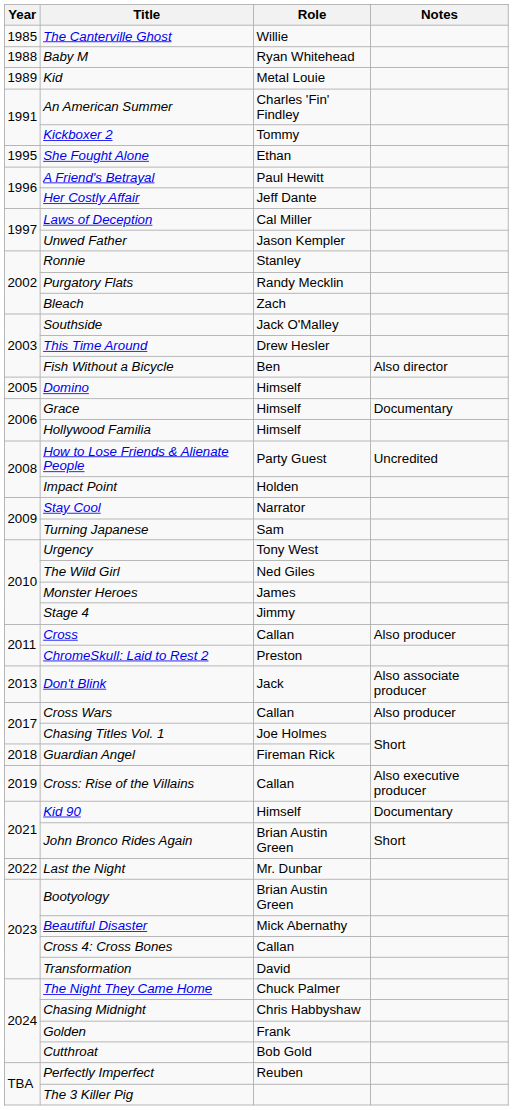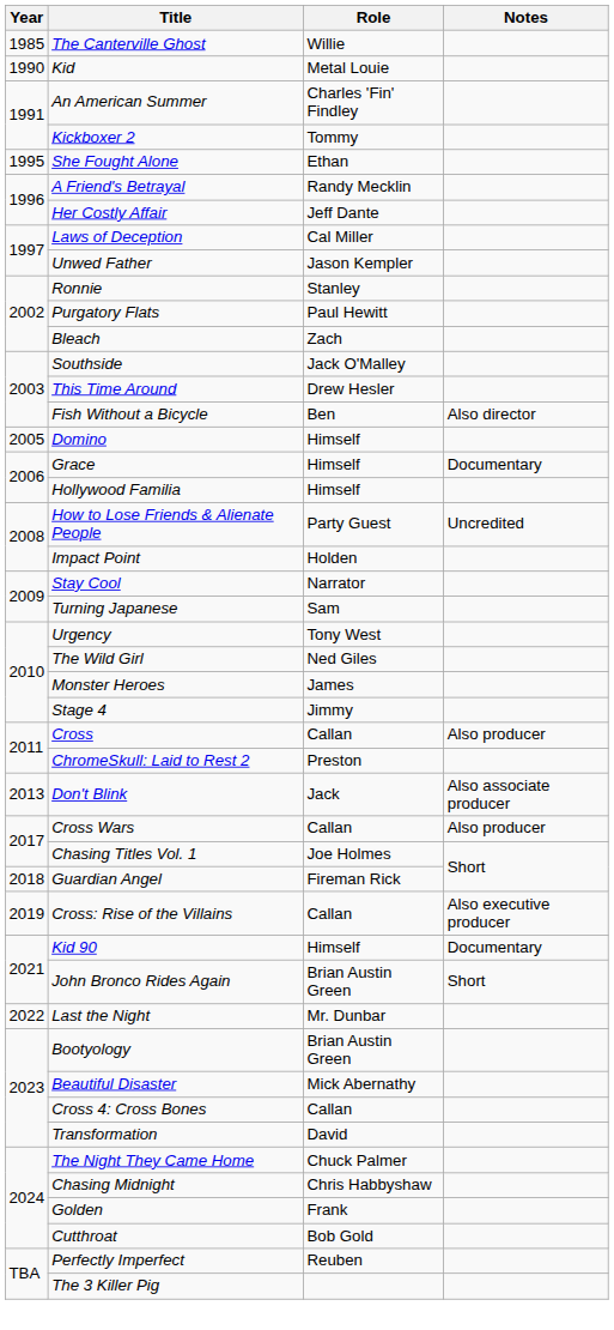 <table class="wikitable sortable">
 <tr>
 <th>Year</th>
 <th>Title</th>
 <th>Role</th>
 <th class="unsortable">Notes</th>
 </tr>
 <tr>
 <td>1985</td>
 <td><em><a href='#'>The Canterville Ghost</a></em></td>
 <td>Willie</td>
 <td></td>
 </tr>
 <tr>
-<td>1988</td>
-<td><em>Baby M</em></td>
-<td>Ryan Whitehead</td>
-<td></td>
-</tr>
-<tr>
-<td>1989</td>
+<td>1990</td>
 <td><em>Kid</em></td>
 <td>Metal Louie</td>
 <td></td>
 </tr>
 <tr>
 <td rowspan=2>1991</td>
 <td><em>An American Summer</em></td>
 <td>Charles 'Fin' Findley</td>
 <td></td>
 </tr>
 <tr>
 <td><em><a href='#'>Kickboxer 2</a></em></td>
 <td>Tommy</td>
 <td></td>
 </tr>
 <tr>
 <td>1995</td>
 <td><em><a href='#'>She Fought Alone</a></em></td>
 <td>Ethan</td>
 <td></td>
 </tr>
 <tr>
 <td rowspan=2>1996</td>
 <td><em><a href='#'>A Friend's Betrayal</a></em></td>
-<td>Paul Hewitt</td>
+<td>Randy Mecklin</td>
 <td></td>
 </tr>
 <tr>
 <td><em><a href='#'>Her Costly Affair</a></em></td>
 <td>Jeff Dante</td>
 <td></td>
 </tr>
 <tr>
 <td rowspan=2>1997</td>
 <td><em><a href='#'>Laws of Deception</a></em></td>
 <td>Cal Miller</td>
 <td></td>
 </tr>
 <tr>
 <td><em>Unwed Father</em></td>
 <td>Jason Kempler</td>
 <td></td>
 </tr>
 <tr>
 <td rowspan=3>2002</td>
 <td><em>Ronnie</em></td>
 <td>Stanley</td>
 <td></td>
 </tr>
 <tr>
 <td><em>Purgatory Flats</em></td>
-<td>Randy Mecklin</td>
+<td>Paul Hewitt</td>
 <td></td>
 </tr>
 <tr>
 <td><em>Bleach</em></td>
 <td>Zach</td>
 <td></td>
 </tr>
 <tr>
 <td rowspan=3>2003</td>
 <td><em>Southside</em></td>
 <td>Jack O'Malley</td>
 <td></td>
 </tr>
 <tr>
 <td><em><a href='#'>This Time Around</a></em></td>
 <td>Drew Hesler</td>
 <td></td>
 </tr>
 <tr>
 <td><em>Fish Without a Bicycle</em></td>
 <td>Ben</td>
 <td>Also director</td>
 </tr>
 <tr>
 <td>2005</td>
 <td><em><a href='#'>Domino</a></em></td>
 <td>Himself</td>
 <td></td>
 </tr>
 <tr>
 <td rowspan=2>2006</td>
 <td><em>Grace</em></td>
 <td>Himself</td>
 <td>Documentary</td>
 </tr>
 <tr>
 <td><em>Hollywood Familia</em></td>
 <td>Himself</td>
 <td></td>
 </tr>
 <tr>
 <td rowspan=2>2008</td>
 <td><em><a href='#'>How to Lose Friends & Alienate People</a></em></td>
 <td>Party Guest</td>
 <td>Uncredited</td>
 </tr>
 <tr>
 <td><em>Impact Point</em></td>
 <td>Holden</td>
 <td></td>
 </tr>
 <tr>
 <td rowspan=2>2009</td>
 <td><em><a href='#'>Stay Cool</a></em></td>
 <td>Narrator</td>
 <td></td>
 </tr>
 <tr>
 <td><em>Turning Japanese</em></td>
 <td>Sam</td>
 <td></td>
 </tr>
 <tr>
 <td rowspan=4>2010</td>
 <td><em>Urgency</em></td>
 <td>Tony West</td>
 <td></td>
 </tr>
 <tr>
 <td><em>The Wild Girl</em></td>
 <td>Ned Giles</td>
 <td></td>
 </tr>
 <tr>
 <td><em>Monster Heroes</em></td>
 <td>James</td>
 <td></td>
 </tr>
 <tr>
 <td><em>Stage 4</em></td>
 <td>Jimmy</td>
 <td></td>
 </tr>
 <tr>
 <td rowspan=2>2011</td>
 <td><em><a href='#'>Cross</a></em></td>
 <td>Callan</td>
 <td>Also producer</td>
 </tr>
 <tr>
 <td><em><a href='#'>ChromeSkull: Laid to Rest 2</a></em></td>
 <td>Preston</td>
 <td></td>
 </tr>
 <tr>
 <td>2013</td>
 <td><em><a href='#'>Don't Blink</a></em></td>
 <td>Jack</td>
 <td>Also associate producer</td>
 </tr>
 <tr>
 <td rowspan=2>2017</td>
 <td><em>Cross Wars</em></td>
 <td>Callan</td>
 <td>Also producer</td>
 </tr>
 <tr>
 <td><em>Chasing Titles Vol. 1 </em></td>
 <td>Joe Holmes</td>
 <td rowspan=2>Short</td>
 </tr>
 <tr>
 <td>2018</td>
 <td><em>Guardian Angel</em></td>
 <td>Fireman Rick</td>
 </tr>
 <tr>
 <td>2019</td>
 <td><em>Cross: Rise of the Villains</em></td>
 <td>Callan</td>
 <td>Also executive producer</td>
 </tr>
 <tr>
 <td rowspan=2>2021</td>
 <td><em><a href='#'>Kid 90</a></em></td>
 <td>Himself</td>
 <td>Documentary</td>
 </tr>
 <tr>
 <td><em>John Bronco Rides Again</em></td>
 <td>Brian Austin Green</td>
 <td>Short</td>
 </tr>
 <tr>
 <td>2022</td>
 <td><em>Last the Night</em></td>
 <td>Mr. Dunbar</td>
 <td></td>
 </tr>
 <tr>
 <td rowspan=4>2023</td>
 <td><em>Bootyology</em></td>
 <td>Brian Austin Green</td>
 <td></td>
 </tr>
 <tr>
 <td><em><a href='#'>Beautiful Disaster</a></em></td>
 <td>Mick Abernathy</td>
 <td></td>
 </tr>
 <tr>
 <td><em>Cross 4: Cross Bones</em></td>
 <td>Callan</td>
 <td></td>
 </tr>
 <tr>
 <td><em>Transformation</em></td>
 <td>David</td>
 <td></td>
 </tr>
 <tr>
 <td rowspan=4>2024</td>
 <td><em><a href='#'>The Night They Came Home</a></em></td>
 <td>Chuck Palmer</td>
 <td></td>
 </tr>
 <tr>
 <td><em>Chasing Midnight</em></td>
 <td>Chris Habbyshaw</td>
 <td></td>
 </tr>
 <tr>
 <td><em>Golden</em></td>
 <td>Frank</td>
 <td></td>
 </tr>
 <tr>
 <td><em>Cutthroat</em></td>
 <td>Bob Gold</td>
 <td></td>
 </tr>
 <tr>
 <td rowspan=2>TBA</td>
 <td><em>Perfectly Imperfect</em></td>
 <td>Reuben</td>
 <td></td>
 </tr>
 <tr>
 <td><em>The 3 Killer Pig</em></td>
 <td></td>
 <td></td>
 </tr>
 </table>
